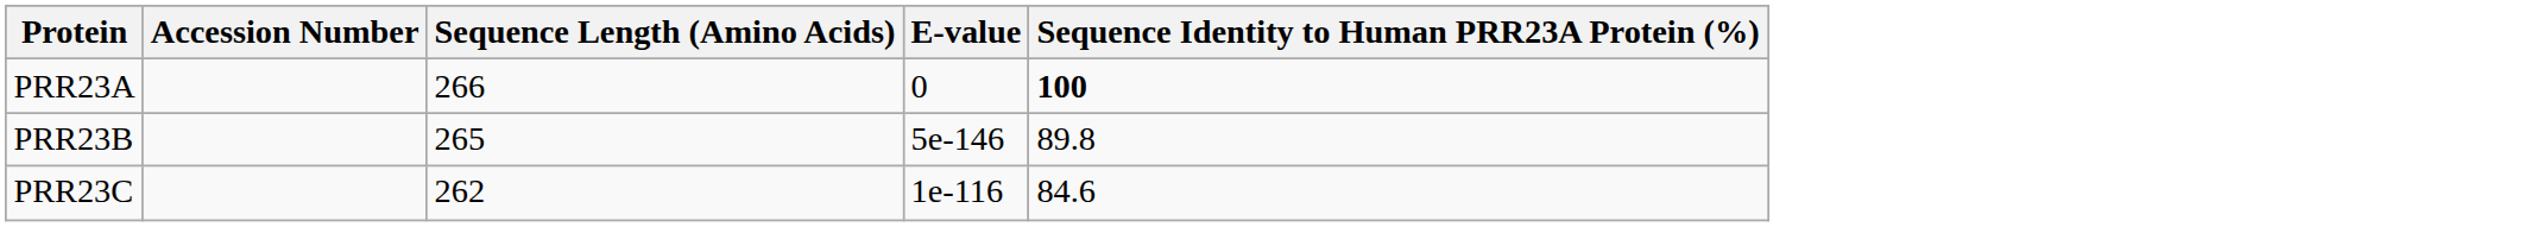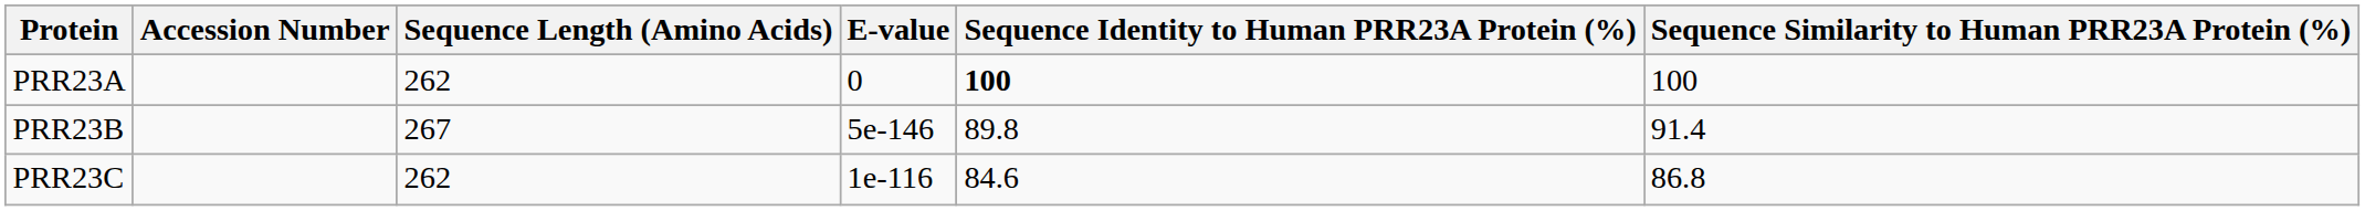 <table class="wikitable mw-collapsible">
 <tr>
 <th>Protein</th>
 <th>Accession Number</th>
 <th>Sequence Length (Amino Acids)</th>
 <th>E-value</th>
 <th>Sequence Identity to Human PRR23A Protein (%)</th>
+<th>Sequence Similarity to Human PRR23A Protein (%)</th>
 </tr>
 <tr>
 <td>PRR23A</td>
 <td></td>
-<td>266</td>
+<td>262</td>
 <td>0</td>
 <td><strong>100</strong></td>
+<td>100</td>
 </tr>
 <tr>
 <td>PRR23B</td>
 <td></td>
-<td>265</td>
+<td>267</td>
 <td>5e-146</td>
 <td>89.8</td>
+<td>91.4</td>
 </tr>
 <tr>
 <td>PRR23C</td>
 <td></td>
 <td>262</td>
 <td>1e-116</td>
 <td>84.6</td>
+<td>86.8</td>
 </tr>
 </table>
